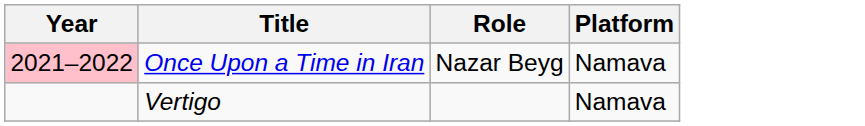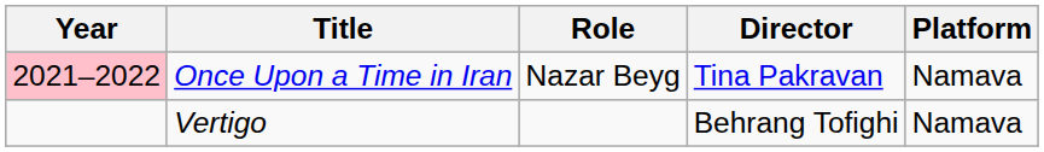 <table class="wikitable sortable">
 <tr>
 <th>Year</th>
 <th>Title</th>
 <th>Role</th>
+<th>Director</th>
 <th>Platform</th>
 </tr>
 <tr>
 <td style="background: pink;">2021–2022</td>
 <td><em><a href='#'>Once Upon a Time in Iran</a></em></td>
 <td>Nazar Beyg</td>
+<td><a href='#'>Tina Pakravan</a></td>
 <td>Namava</td>
 </tr>
 <tr>
 <td></td>
 <td><em>Vertigo</em></td>
 <td></td>
+<td>Behrang Tofighi</td>
 <td>Namava</td>
 </tr>
 </table>
